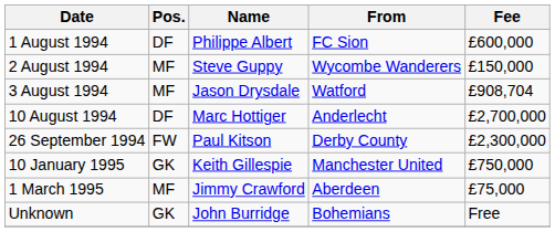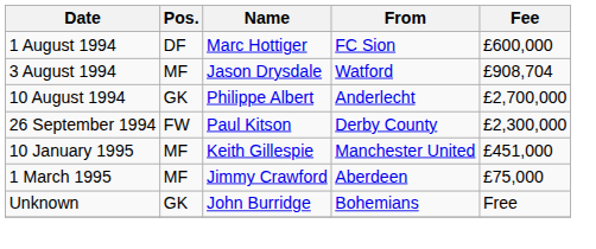 <table class="wikitable">
 <tr>
 <th>Date</th>
 <th>Pos.</th>
 <th>Name</th>
 <th>From</th>
 <th>Fee</th>
 </tr>
 <tr>
 <td>1 August 1994 </td>
 <td>DF</td>
-<td> <a href='#'>Philippe Albert</a></td>
+<td> <a href='#'>Marc Hottiger</a></td>
 <td> <a href='#'>FC Sion</a></td>
 <td>£600,000</td>
-</tr>
-<tr>
-<td>2 August 1994</td>
-<td>MF</td>
-<td> <a href='#'>Steve Guppy</a></td>
-<td><a href='#'>Wycombe Wanderers</a></td>
-<td>£150,000</td>
 </tr>
 <tr>
 <td>3 August 1994</td>
 <td>MF</td>
 <td> <a href='#'>Jason Drysdale</a></td>
 <td><a href='#'>Watford</a></td>
 <td>£908,704</td>
 </tr>
 <tr>
 <td>10 August 1994</td>
-<td>DF</td>
-<td> <a href='#'>Marc Hottiger</a></td>
+<td>GK</td>
+<td> <a href='#'>Philippe Albert</a></td>
 <td> <a href='#'>Anderlecht</a></td>
 <td>£2,700,000</td>
 </tr>
 <tr>
 <td>26 September 1994</td>
 <td>FW</td>
 <td> <a href='#'>Paul Kitson</a></td>
 <td><a href='#'>Derby County</a></td>
 <td>£2,300,000</td>
 </tr>
 <tr>
 <td>10 January 1995</td>
-<td>GK</td>
+<td>MF</td>
 <td> <a href='#'>Keith Gillespie</a></td>
 <td><a href='#'>Manchester United</a></td>
-<td>£750,000</td>
+<td>£451,000</td>
 </tr>
 <tr>
 <td>1 March 1995 </td>
 <td>MF</td>
 <td> <a href='#'>Jimmy Crawford</a></td>
 <td> <a href='#'>Aberdeen</a></td>
 <td>£75,000</td>
 </tr>
 <tr>
 <td>Unknown</td>
 <td>GK</td>
 <td> <a href='#'>John Burridge</a></td>
 <td> <a href='#'>Bohemians</a></td>
 <td>Free</td>
 </tr>
 <tr>
 </tr>
 </table>
